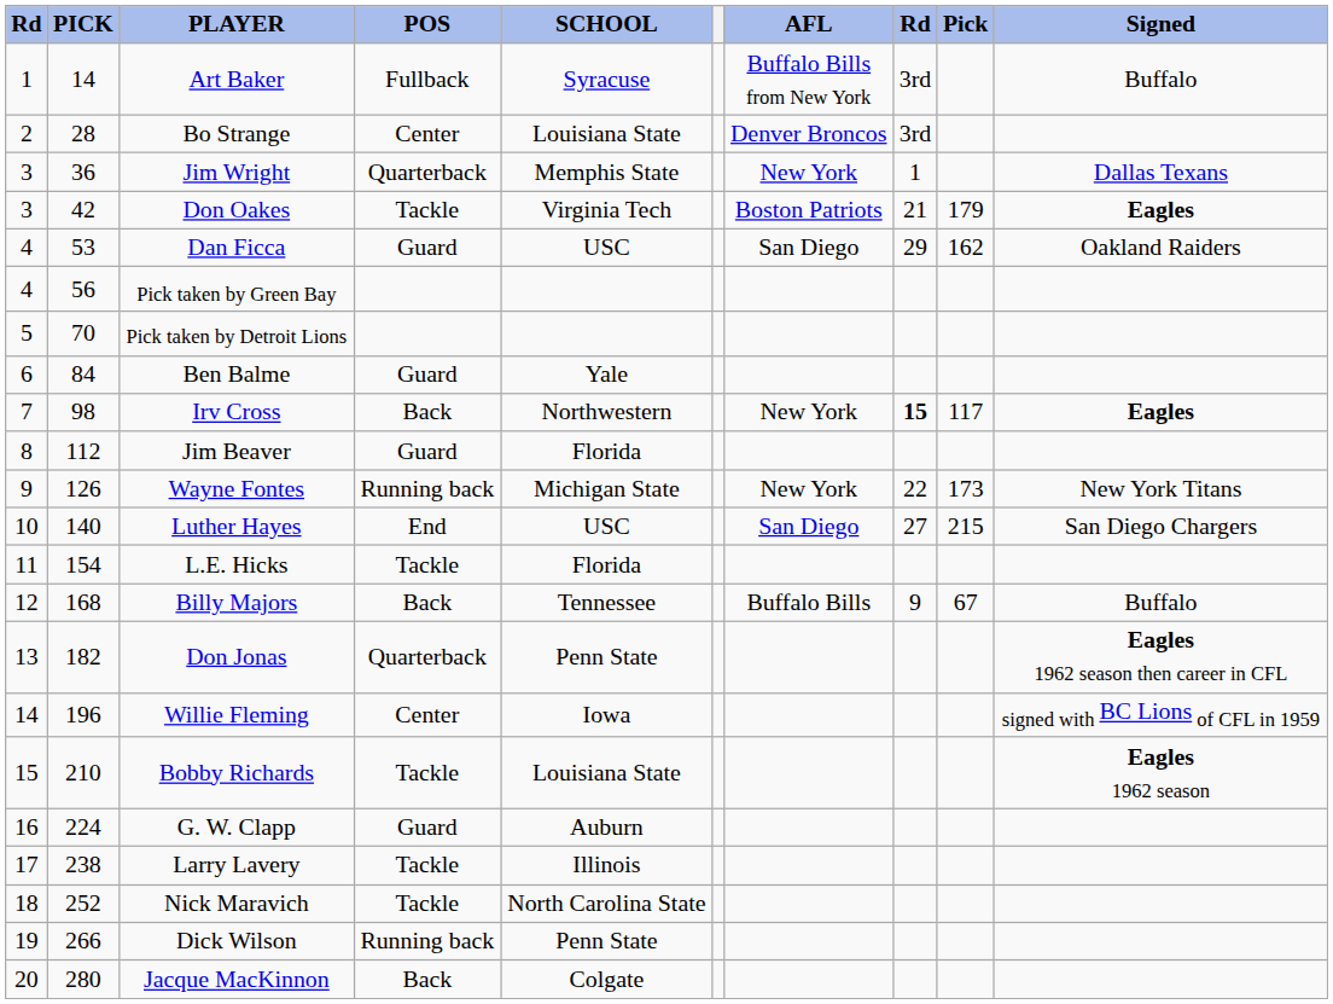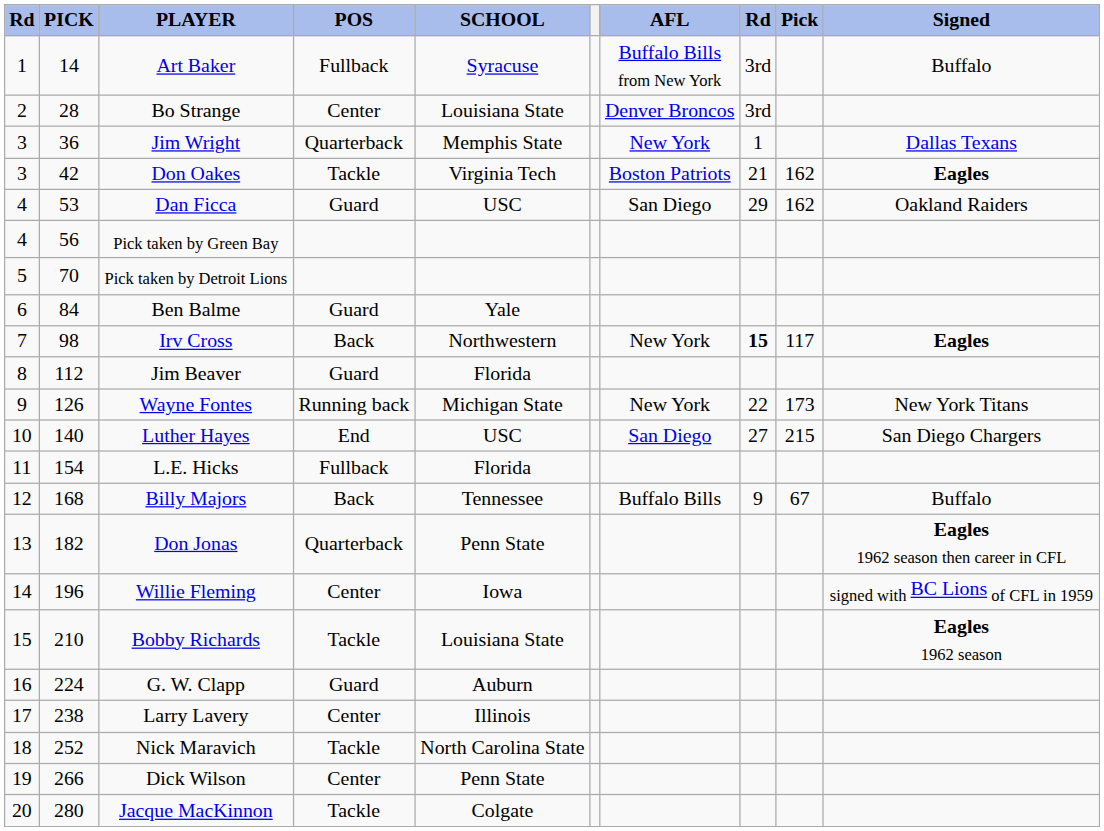 <table class="wikitable sortable sortable" style="width:100%">
 <tr>
 <th style="background:#A8BDEC;" width=1%>Rd</th>
 <th !width=1% style="background:#A8BDEC;">PICK</th>
 <th !width=15% style="background:#A8BDEC;">PLAYER</th>
 <th !width=5% style="background:#A8BDEC;">POS</th>
 <th !width=10% style="background:#A8BDEC;">SCHOOL</th>
 <th></th>
 <th !width=5% style="background:#A8BDEC;">AFL</th>
 <th !width=1% style="background:#A8BDEC;">Rd</th>
 <th !width=1% style="background:#A8BDEC;">Pick</th>
 <th !width=10% style="background:#A8BDEC;">Signed</th>
 </tr>
 <tr align="center">
 <td>1</td>
 <td>14</td>
 <td><a href='#'>Art Baker</a></td>
 <td>Fullback</td>
 <td><a href='#'>Syracuse</a></td>
 <td></td>
 <td><a href='#'>Buffalo Bills</a><br><sub>from New York</sub></td>
 <td>3rd</td>
 <td></td>
 <td>Buffalo</td>
 </tr>
 <tr align="center" bgcolor="">
 <td>2</td>
 <td>28</td>
 <td>Bo Strange</td>
 <td>Center</td>
 <td>Louisiana State</td>
 <td></td>
 <td><a href='#'>Denver Broncos</a></td>
 <td>3rd</td>
 <td></td>
 <td></td>
 </tr>
 <tr align="center">
 <td>3</td>
 <td>36</td>
 <td><a href='#'>Jim Wright</a></td>
 <td>Quarterback</td>
 <td>Memphis State</td>
 <td></td>
 <td><a href='#'>New York</a></td>
 <td>1</td>
 <td></td>
 <td><a href='#'>Dallas Texans</a></td>
 </tr>
 <tr align="center">
 <td>3</td>
 <td>42</td>
 <td><a href='#'>Don Oakes</a></td>
 <td>Tackle</td>
 <td>Virginia Tech</td>
 <td></td>
 <td><a href='#'>Boston Patriots</a></td>
 <td>21</td>
-<td>179</td>
+<td>162</td>
 <td><strong>Eagles</strong></td>
 </tr>
 <tr align="center">
 <td>4</td>
 <td>53</td>
 <td><a href='#'>Dan Ficca</a></td>
 <td>Guard</td>
 <td>USC</td>
 <td></td>
 <td>San Diego</td>
 <td>29</td>
 <td>162</td>
 <td>Oakland Raiders</td>
 </tr>
 <tr align="center">
 <td>4</td>
 <td>56</td>
 <td><sub>Pick taken by Green Bay</sub></td>
 <td></td>
 <td></td>
 <td></td>
 <td></td>
 <td></td>
 <td></td>
 <td></td>
 </tr>
 <tr align="center">
 <td>5</td>
 <td>70</td>
 <td><sub>Pick taken by Detroit Lions</sub></td>
 <td></td>
 <td></td>
 <td></td>
 <td></td>
 <td></td>
 <td></td>
 <td></td>
 </tr>
 <tr align="center">
 <td>6</td>
 <td>84</td>
 <td>Ben Balme</td>
 <td>Guard</td>
 <td>Yale</td>
 <td></td>
 <td></td>
 <td></td>
 <td></td>
 </tr>
 <tr align="center">
 <td>7</td>
 <td>98</td>
 <td><a href='#'>Irv Cross</a></td>
 <td>Back</td>
 <td>Northwestern</td>
 <td></td>
 <td>New York</td>
 <td><strong>15</strong></td>
 <td>117</td>
 <td><strong>Eagles</strong></td>
 </tr>
 <tr align="center">
 <td>8</td>
 <td>112</td>
 <td>Jim Beaver</td>
 <td>Guard</td>
 <td>Florida</td>
 <td></td>
 <td></td>
 <td></td>
 <td></td>
 <td></td>
 </tr>
 <tr align="center">
 <td>9</td>
 <td>126</td>
 <td><a href='#'>Wayne Fontes</a></td>
 <td>Running back</td>
 <td>Michigan State</td>
 <td></td>
 <td>New York</td>
 <td>22</td>
 <td>173</td>
 <td>New York Titans</td>
 </tr>
 <tr align="center">
 <td>10</td>
 <td>140</td>
 <td><a href='#'>Luther Hayes</a></td>
 <td>End</td>
 <td>USC</td>
 <td></td>
 <td><a href='#'>San Diego</a></td>
 <td>27</td>
 <td>215</td>
 <td>San Diego Chargers</td>
 </tr>
 <tr align="center">
 <td>11</td>
 <td>154</td>
 <td>L.E. Hicks</td>
-<td>Tackle</td>
+<td>Fullback</td>
 <td>Florida</td>
 <td></td>
 <td></td>
 <td></td>
 <td></td>
 <td></td>
 </tr>
 <tr align="center">
 <td>12</td>
 <td>168</td>
 <td><a href='#'>Billy Majors</a></td>
 <td>Back</td>
 <td>Tennessee</td>
 <td></td>
 <td>Buffalo Bills</td>
 <td>9</td>
 <td>67</td>
 <td>Buffalo</td>
 </tr>
 <tr align="center">
 <td>13</td>
 <td>182</td>
 <td><a href='#'>Don Jonas</a></td>
 <td>Quarterback</td>
 <td>Penn State</td>
 <td></td>
 <td></td>
 <td></td>
 <td></td>
 <td><strong>Eagles</strong> <br><sub>1962 season then career in CFL</sub></td>
 </tr>
 <tr align="center">
 <td>14</td>
 <td>196</td>
 <td><a href='#'>Willie Fleming</a></td>
 <td>Center</td>
 <td>Iowa</td>
 <td></td>
 <td></td>
 <td></td>
 <td></td>
 <td><sub> signed with </sub><a href='#'>BC Lions</a><sub> of CFL in 1959 </sub></td>
 </tr>
 <tr align="center">
 <td>15</td>
 <td>210</td>
 <td><a href='#'>Bobby Richards</a></td>
 <td>Tackle</td>
 <td>Louisiana State</td>
 <td></td>
 <td></td>
 <td></td>
 <td></td>
 <td><strong>Eagles</strong> <br><sub>1962 season</sub></td>
 </tr>
 <tr align="center">
 <td>16</td>
 <td>224</td>
 <td>G. W. Clapp</td>
 <td>Guard</td>
 <td>Auburn</td>
 <td></td>
 <td></td>
 <td></td>
 <td></td>
 <td></td>
 </tr>
 <tr align="center">
 <td>17</td>
 <td>238</td>
 <td>Larry Lavery</td>
-<td>Tackle</td>
+<td>Center</td>
 <td>Illinois</td>
 <td></td>
 <td></td>
 <td></td>
 <td></td>
 <td></td>
 </tr>
 <tr align="center">
 <td>18</td>
 <td>252</td>
 <td>Nick Maravich</td>
 <td>Tackle</td>
 <td>North Carolina State</td>
 <td></td>
 <td></td>
 <td></td>
 <td></td>
 <td></td>
 </tr>
 <tr align="center">
 <td>19</td>
 <td>266</td>
 <td>Dick Wilson</td>
-<td>Running back</td>
+<td>Center</td>
 <td>Penn State</td>
 <td></td>
 <td></td>
 <td></td>
 <td></td>
 <td></td>
 </tr>
 <tr align="center">
 <td>20</td>
 <td>280</td>
 <td><a href='#'>Jacque MacKinnon</a></td>
-<td>Back</td>
+<td>Tackle</td>
 <td>Colgate</td>
 <td></td>
 <td></td>
 <td></td>
 <td></td>
 <td></td>
 </tr>
 <tr align="center">
 </tr>
 </table>
